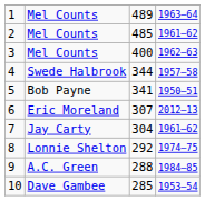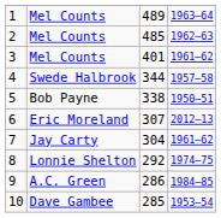 <table class="wikitable">
 <tr>
 </tr>
 <tr>
 <td>1</td>
 <td><a href='#'>Mel Counts</a></td>
 <td>489</td>
 <td style="font-size:80%;"><a href='#'>1963–64</a></td>
 </tr>
 <tr>
 <td>2</td>
 <td><a href='#'>Mel Counts</a></td>
 <td>485</td>
-<td style="font-size:80%;"><a href='#'>1961–62</a></td>
+<td style="font-size:80%;"><a href='#'>1962–63</a></td>
 </tr>
 <tr>
 <td>3</td>
 <td><a href='#'>Mel Counts</a></td>
-<td>400</td>
-<td style="font-size:80%;"><a href='#'>1962–63</a></td>
+<td>401</td>
+<td style="font-size:80%;"><a href='#'>1961–62</a></td>
 </tr>
 <tr>
 <td>4</td>
 <td><a href='#'>Swede Halbrook</a></td>
 <td>344</td>
 <td style="font-size:80%;"><a href='#'>1957–58</a></td>
 </tr>
 <tr>
 <td>5</td>
 <td>Bob Payne</td>
-<td>341</td>
+<td>338</td>
 <td style="font-size:80%;"><a href='#'>1950–51</a></td>
 </tr>
 <tr>
 <td>6</td>
 <td><a href='#'>Eric Moreland</a></td>
 <td>307</td>
 <td style="font-size:80%;"><a href='#'>2012–13</a></td>
 </tr>
 <tr>
 <td>7</td>
 <td><a href='#'>Jay Carty</a></td>
 <td>304</td>
 <td style="font-size:80%;"><a href='#'>1961–62</a></td>
 </tr>
 <tr>
 <td>8</td>
 <td><a href='#'>Lonnie Shelton</a></td>
 <td>292</td>
 <td style="font-size:80%;"><a href='#'>1974–75</a></td>
 </tr>
 <tr>
 <td>9</td>
 <td><a href='#'>A.C. Green</a></td>
-<td>288</td>
+<td>286</td>
 <td style="font-size:80%;"><a href='#'>1984–85</a></td>
 </tr>
 <tr>
 <td>10</td>
 <td><a href='#'>Dave Gambee</a></td>
 <td>285</td>
 <td style="font-size:80%;"><a href='#'>1953–54</a></td>
 </tr>
 </table>
